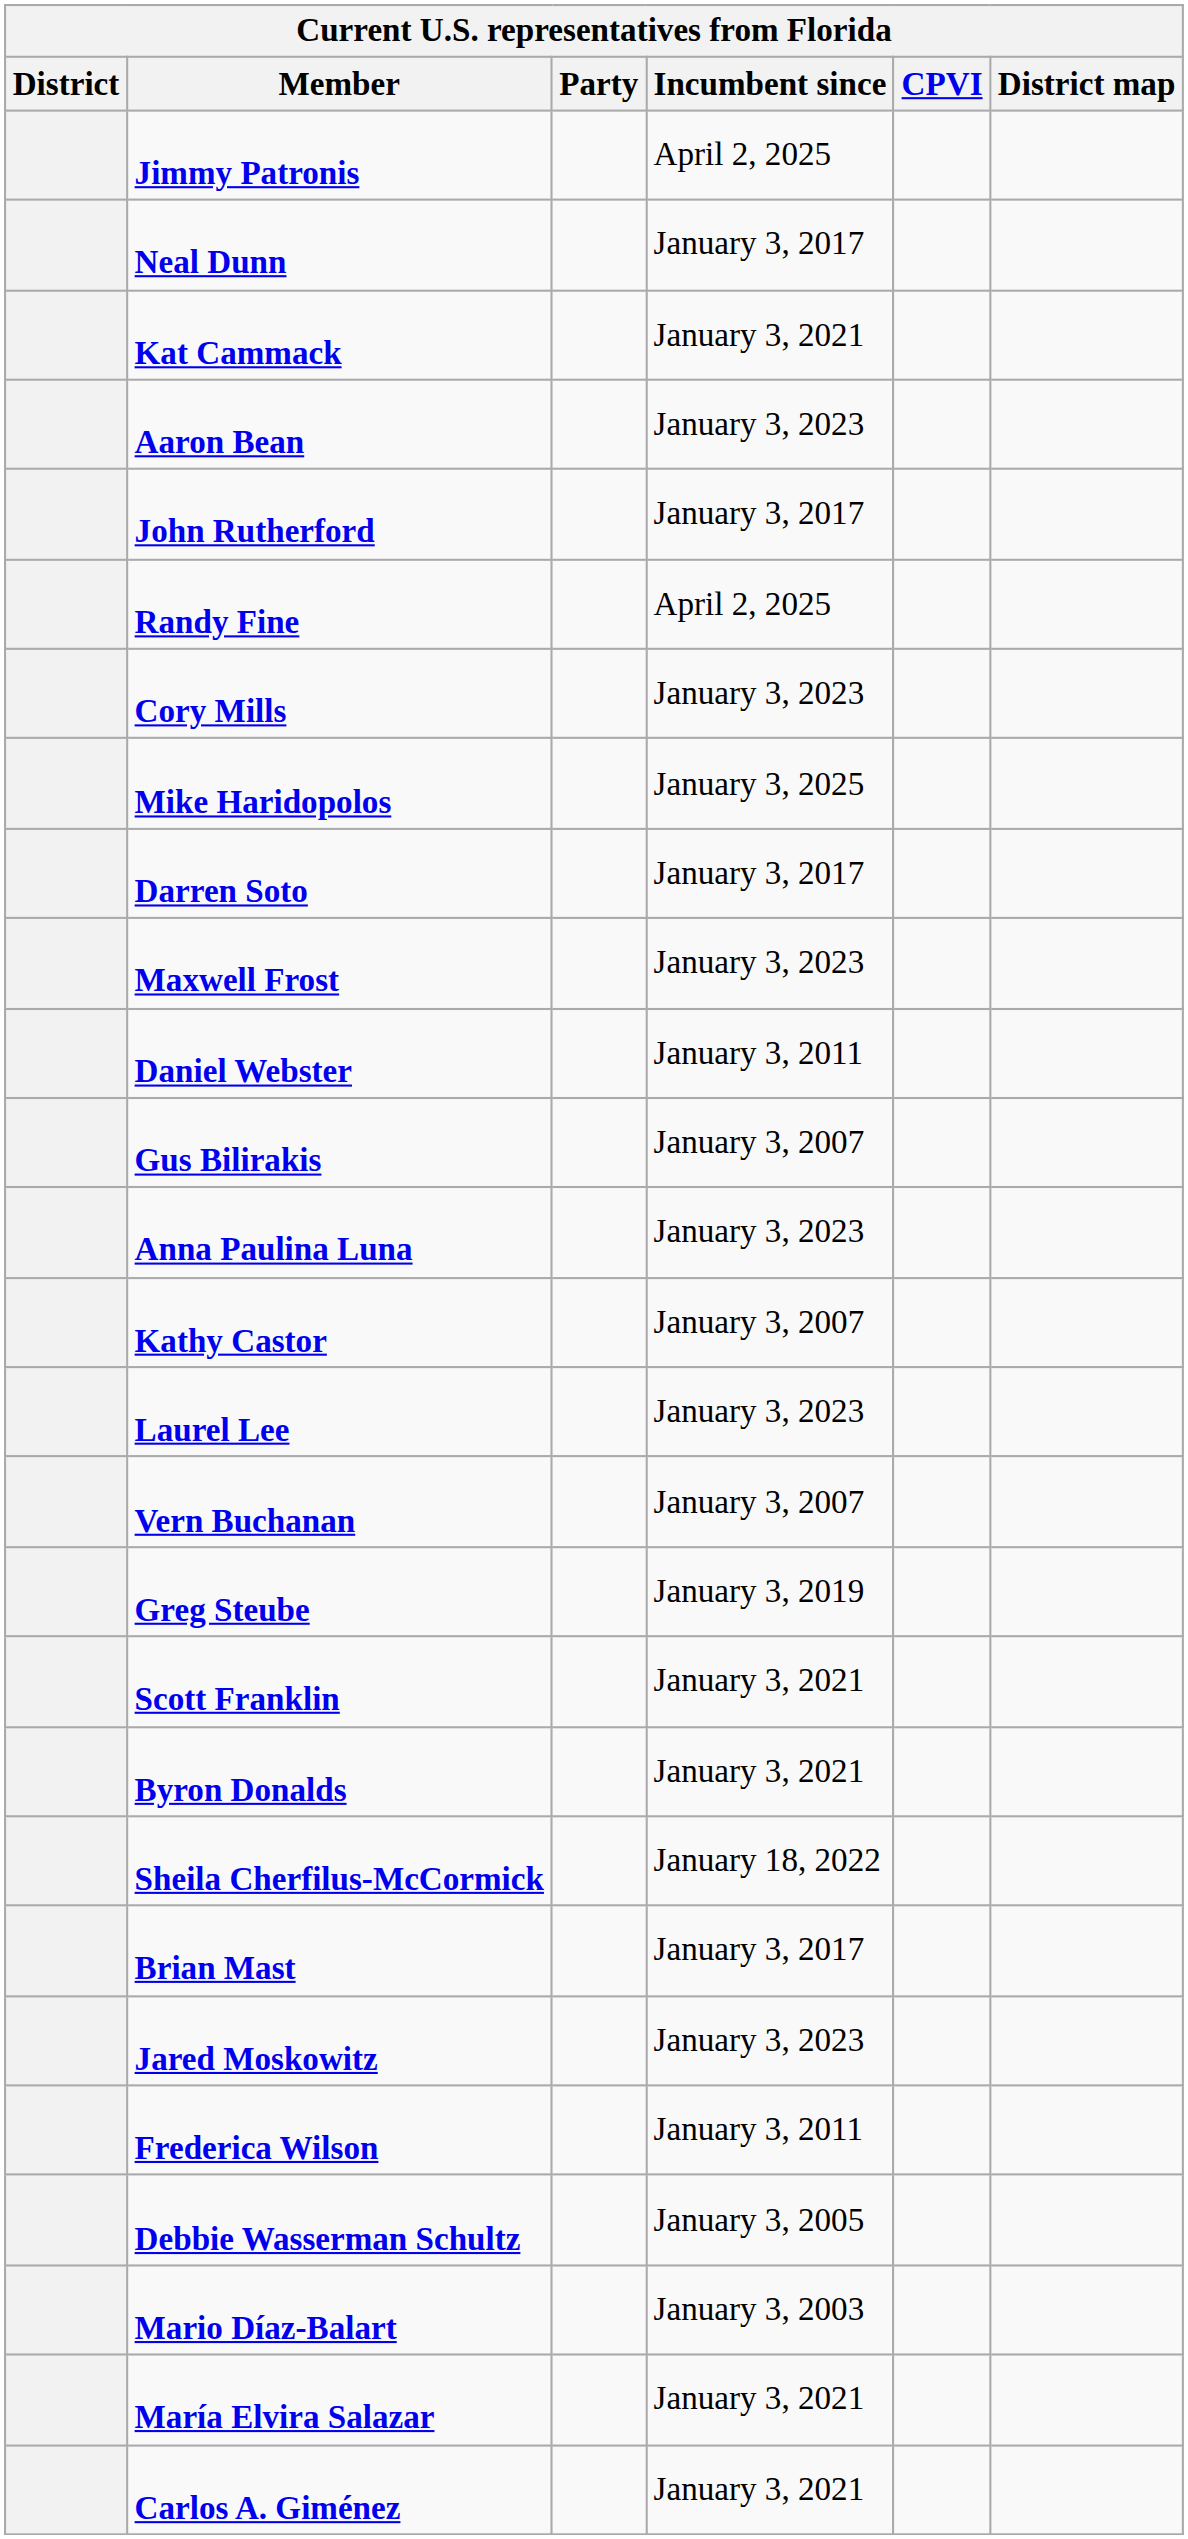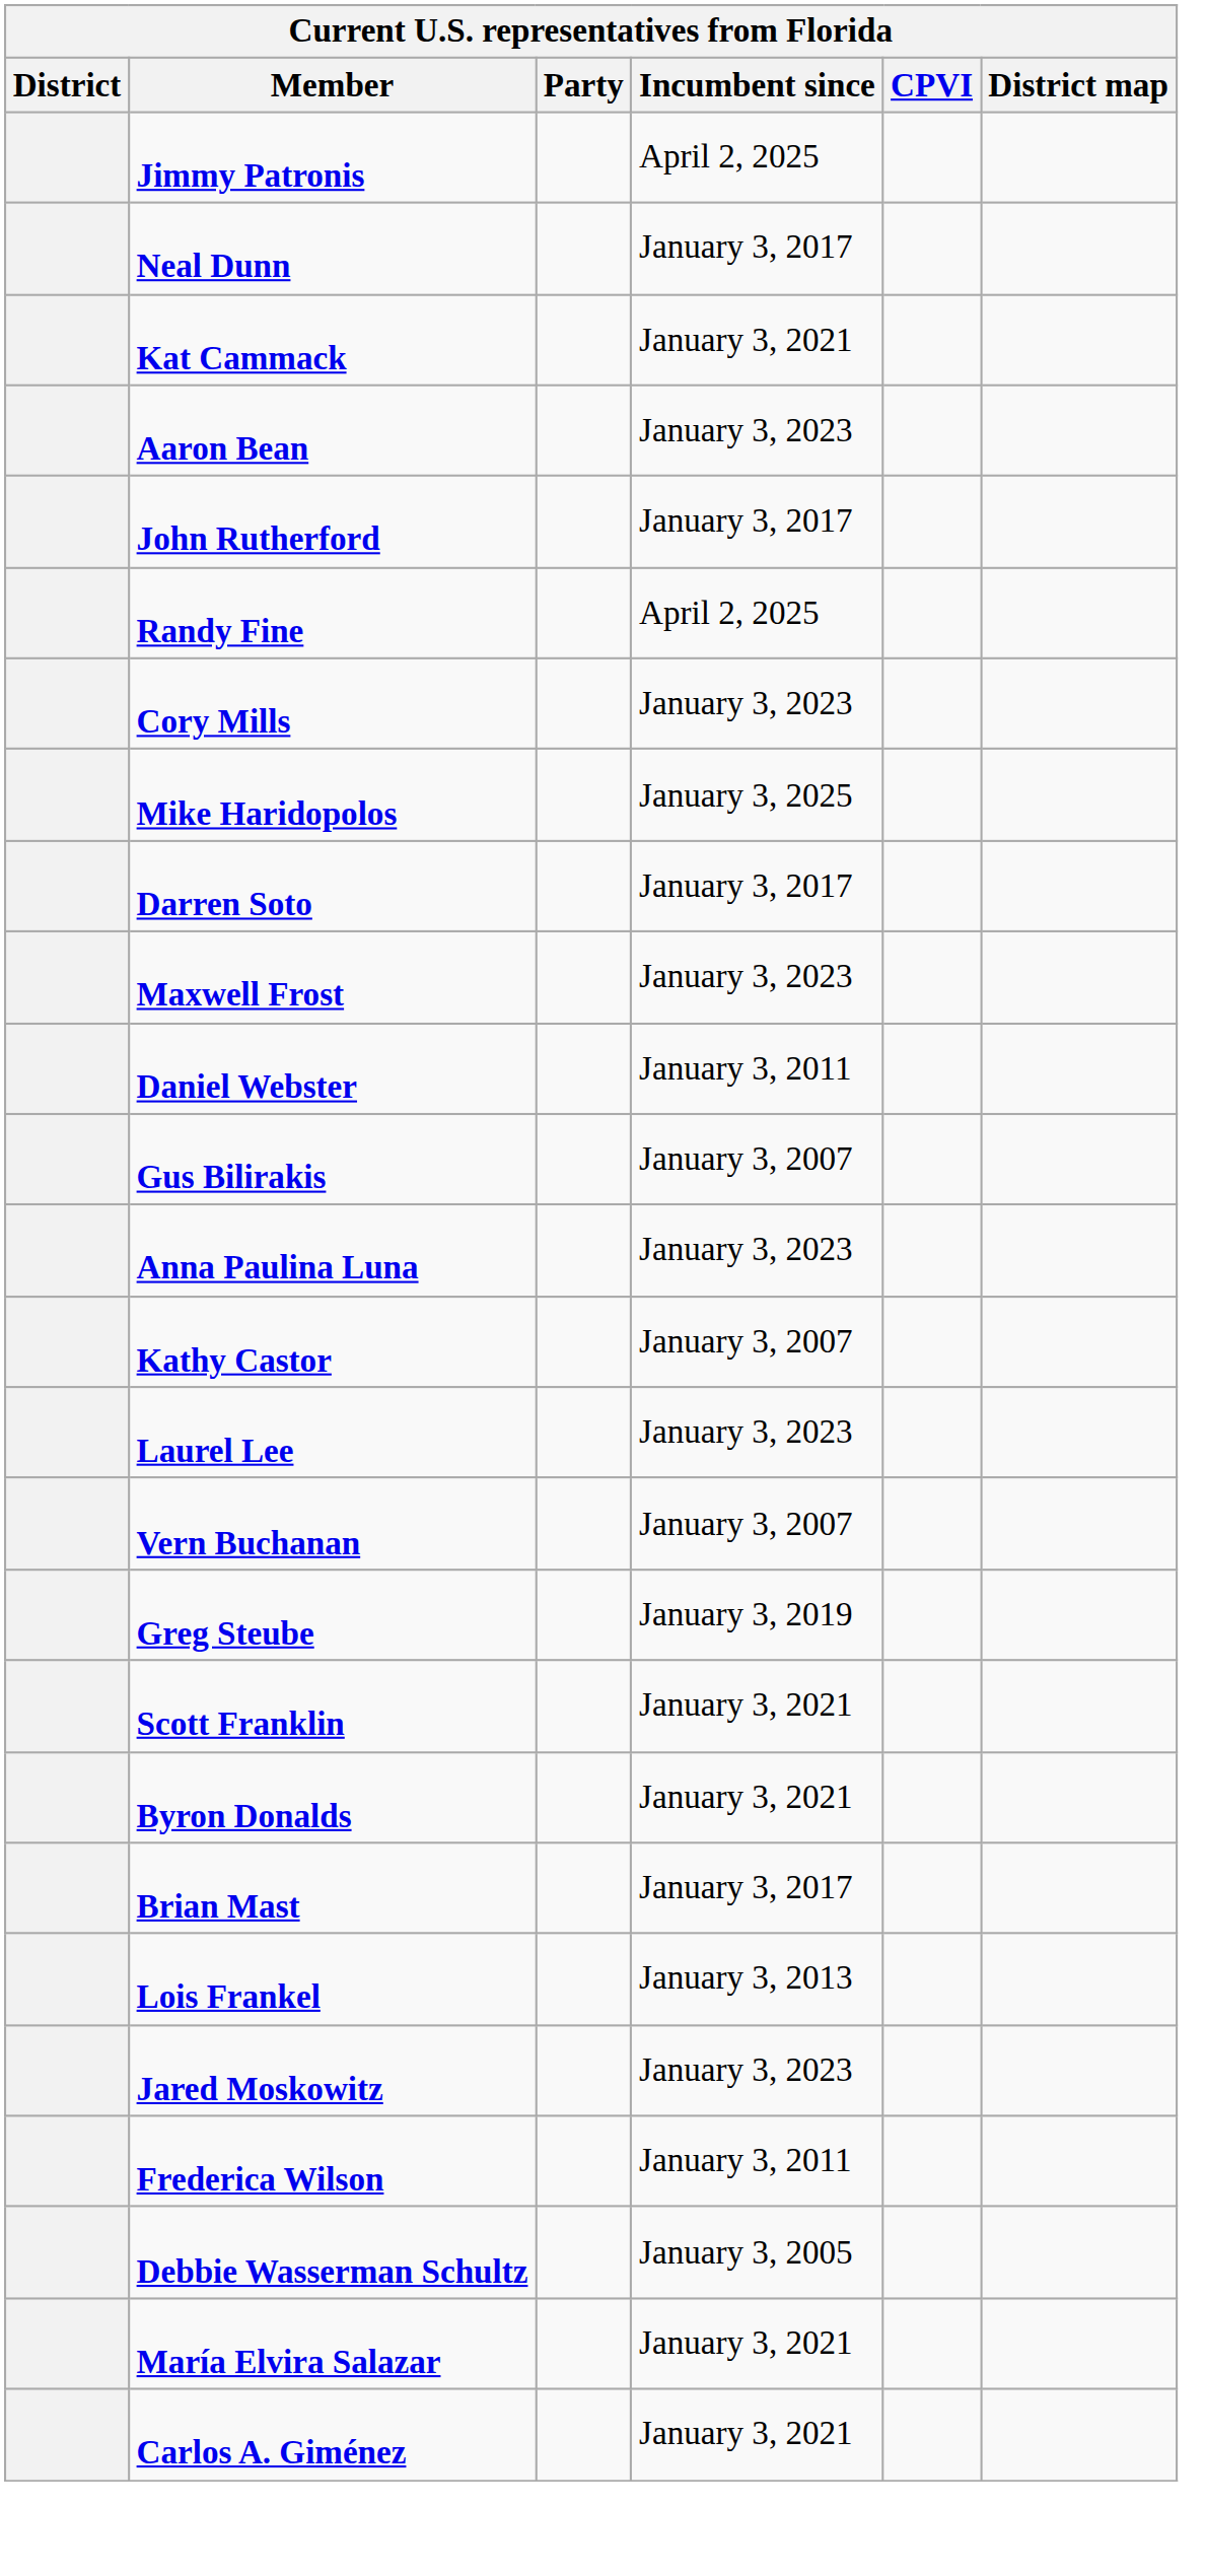 <table class="wikitable sticky-header-multi sortable">
 <tr>
 <th colspan=6>Current U.S. representatives from Florida</th>
 </tr>
 <tr>
 <th>District</th>
 <th>Member<br></th>
 <th>Party</th>
 <th data-sort-type="date">Incumbent since</th>
 <th data-sort-type="number"><a href='#'>CPVI</a><br></th>
 <th class="unsortable">District map</th>
 </tr>
 <tr>
 <th></th>
 <td data-sort-value="Patronis, Jimmy"><br><strong><a href='#'>Jimmy Patronis</a></strong><br></td>
 <td></td>
 <td>April 2, 2025</td>
 <td></td>
 <td></td>
 </tr>
 <tr>
 <th></th>
 <td data-sort-value="Dunn, Neal"><br><strong><a href='#'>Neal Dunn</a></strong><br></td>
 <td></td>
 <td>January 3, 2017</td>
 <td></td>
 <td></td>
 </tr>
 <tr>
 <th></th>
 <td data-sort-value="Cammack, Kat"><br><strong><a href='#'>Kat Cammack</a></strong><br></td>
 <td></td>
 <td>January 3, 2021</td>
 <td></td>
 <td></td>
 </tr>
 <tr>
 <th></th>
 <td data-sort-value="Bean, Aaron"><br><strong><a href='#'>Aaron Bean</a></strong><br></td>
 <td></td>
 <td>January 3, 2023</td>
 <td></td>
 <td></td>
 </tr>
 <tr>
 <th></th>
 <td data-sort-value="Rutherford, John"><br><strong><a href='#'>John Rutherford</a></strong><br></td>
 <td></td>
 <td>January 3, 2017</td>
 <td></td>
 <td></td>
 </tr>
 <tr>
 <th></th>
 <td data-sort-value="Fine, Randy"><br><strong><a href='#'>Randy Fine</a></strong><br></td>
 <td></td>
 <td>April 2, 2025</td>
 <td></td>
 <td></td>
 </tr>
 <tr>
 <th></th>
 <td data-sort-value="Mills, Cory"><br><strong><a href='#'>Cory Mills</a></strong><br></td>
 <td></td>
 <td>January 3, 2023</td>
 <td></td>
 <td></td>
 </tr>
 <tr>
 <th></th>
 <td data-sort-value="Haridopolos, Mike"><br><strong><a href='#'>Mike Haridopolos</a></strong><br></td>
 <td></td>
 <td>January 3, 2025</td>
 <td></td>
 <td></td>
 </tr>
 <tr>
 <th></th>
 <td data-sort-value="Soto, Darren"><br><strong><a href='#'>Darren Soto</a></strong><br></td>
 <td></td>
 <td>January 3, 2017</td>
 <td></td>
 <td></td>
 </tr>
 <tr>
 <th></th>
 <td data-sort-value="Frost, Maxwell"><br><strong><a href='#'>Maxwell Frost</a></strong><br></td>
 <td></td>
 <td>January 3, 2023</td>
 <td></td>
 <td></td>
 </tr>
 <tr>
 <th></th>
 <td data-sort-value="Webster, Daniel"><br><strong><a href='#'>Daniel Webster</a></strong><br></td>
 <td></td>
 <td>January 3, 2011</td>
 <td></td>
 <td></td>
 </tr>
 <tr>
 <th></th>
 <td data-sort-value="Bilirakis, Gus"><br><strong><a href='#'>Gus Bilirakis</a></strong><br></td>
 <td></td>
 <td>January 3, 2007</td>
 <td></td>
 <td></td>
 </tr>
 <tr>
 <th></th>
 <td data-sort-value="Luna, Anna Paulina"><br><strong><a href='#'>Anna Paulina Luna</a></strong><br></td>
 <td></td>
 <td>January 3, 2023</td>
 <td></td>
 <td></td>
 </tr>
 <tr>
 <th></th>
 <td data-sort-value="Castor, Kathy"><br><strong><a href='#'>Kathy Castor</a></strong><br></td>
 <td></td>
 <td>January 3, 2007</td>
 <td></td>
 <td></td>
 </tr>
 <tr>
 <th></th>
 <td data-sort-value="Lee, Laurel"><br><strong><a href='#'>Laurel Lee</a></strong><br></td>
 <td></td>
 <td>January 3, 2023</td>
 <td></td>
 <td></td>
 </tr>
 <tr>
 <th></th>
 <td data-sort-value="Buchanan, Vern"><br><strong><a href='#'>Vern Buchanan</a></strong><br></td>
 <td></td>
 <td>January 3, 2007</td>
 <td></td>
 <td></td>
 </tr>
 <tr>
 <th></th>
 <td data-sort-value="Steube, Greg"><br><strong><a href='#'>Greg Steube</a></strong><br></td>
 <td></td>
 <td>January 3, 2019</td>
 <td></td>
 <td></td>
 </tr>
 <tr>
 <th></th>
 <td data-sort-value="Franklin, Scott"><br><strong><a href='#'>Scott Franklin</a></strong><br></td>
 <td></td>
 <td>January 3, 2021</td>
 <td></td>
 <td></td>
 </tr>
 <tr>
 <th></th>
 <td data-sort-value="Donalds, Byron"><br><strong><a href='#'>Byron Donalds</a></strong><br></td>
 <td></td>
 <td>January 3, 2021</td>
 <td></td>
 <td></td>
 </tr>
 <tr>
 <th></th>
-<td data-sort-value="Cherfilus-McCormick, Sheila"><br><strong><a href='#'>Sheila Cherfilus-McCormick</a></strong><br></td>
+<td data-sort-value="Mast, Brian"><br><strong><a href='#'>Brian Mast</a></strong><br></td>
 <td></td>
-<td>January 18, 2022</td>
+<td>January 3, 2017</td>
 <td></td>
 <td></td>
 </tr>
 <tr>
 <th></th>
-<td data-sort-value="Mast, Brian"><br><strong><a href='#'>Brian Mast</a></strong><br></td>
+<td data-sort-value="Frankel, Lois"><br><strong><a href='#'>Lois Frankel</a></strong><br></td>
 <td></td>
-<td>January 3, 2017</td>
+<td>January 3, 2013</td>
 <td></td>
 <td></td>
 </tr>
 <tr>
 <th></th>
 <td data-sort-value="Moskowitz, Jared"><br><strong><a href='#'>Jared Moskowitz</a></strong><br></td>
 <td></td>
 <td>January 3, 2023</td>
 <td></td>
 <td></td>
 </tr>
 <tr>
 <th></th>
 <td data-sort-value="Wilson, Frederica"><br><strong><a href='#'>Frederica Wilson</a></strong><br></td>
 <td></td>
 <td>January 3, 2011</td>
 <td></td>
 <td></td>
 </tr>
 <tr>
 <th></th>
 <td data-sort-value="Wasserman Schultz, Debbie"><br><strong><a href='#'>Debbie Wasserman Schultz</a></strong><br></td>
 <td></td>
 <td>January 3, 2005</td>
 <td></td>
 <td></td>
 </tr>
 <tr>
 <th></th>
-<td data-sort-value="Díaz-Balart, Mario"><br><strong><a href='#'>Mario Díaz-Balart</a></strong><br></td>
-<td></td>
-<td>January 3, 2003</td>
-<td></td>
-<td></td>
-</tr>
-<tr>
-<th></th>
 <td data-sort-value="Salazar, Maria Elvira"><br><strong><a href='#'>María Elvira Salazar</a></strong><br></td>
 <td></td>
 <td>January 3, 2021</td>
 <td></td>
 <td></td>
 </tr>
 <tr>
 <th></th>
 <td data-sort-value="Giménez, Carlos A."><br><strong><a href='#'>Carlos A. Giménez</a></strong><br></td>
 <td></td>
 <td>January 3, 2021</td>
 <td></td>
 <td></td>
 </tr>
 <tr>
 </tr>
 </table>
